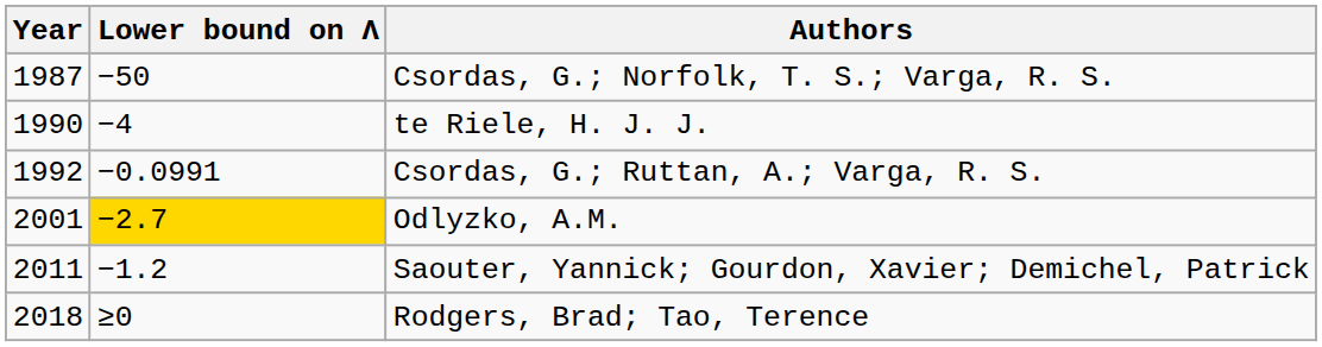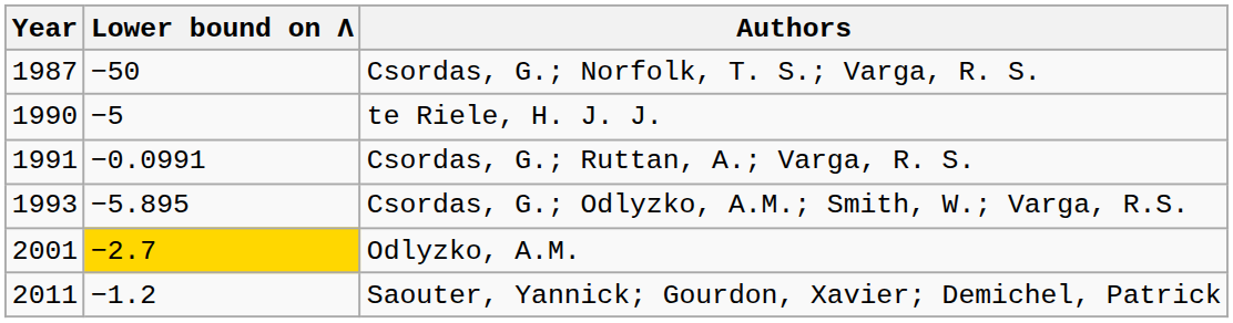 <table class="wikitable">
 <tr>
 <th>Year</th>
 <th>Lower bound on Λ</th>
 <th>Authors</th>
 </tr>
 <tr>
 <td>1987</td>
 <td>−50</td>
 <td>Csordas, G.; Norfolk, T. S.; Varga, R. S. </td>
 </tr>
 <tr>
 <td>1990</td>
-<td>−4</td>
+<td>−5</td>
 <td>te Riele, H. J. J.</td>
 </tr>
 <tr>
-<td>1992</td>
+<td>1991</td>
 <td>−0.0991</td>
 <td>Csordas, G.; Ruttan, A.; Varga, R. S. </td>
+</tr>
+<tr>
+<td>1993</td>
+<td>−5.895</td>
+<td>Csordas, G.; Odlyzko, A.M.; Smith, W.; Varga, R.S.</td>
 </tr>
 <tr>
 <td>2001</td>
 <td style="background: gold;">−2.7</td>
 <td>Odlyzko, A.M.</td>
 </tr>
 <tr>
 <td>2011</td>
 <td>−1.2</td>
 <td>Saouter, Yannick; Gourdon, Xavier; Demichel, Patrick</td>
 </tr>
-<tr>
-<td>2018</td>
-<td>≥0</td>
-<td>Rodgers, Brad; Tao, Terence</td>
-</tr>
 </table>
